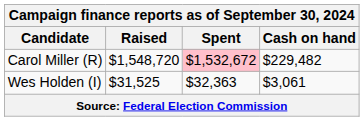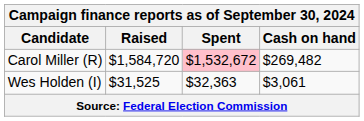 <table class="wikitable sortable">
 <tr>
 <th colspan="4">Campaign finance reports as of September 30, 2024</th>
 </tr>
 <tr style="text-align:center;">
 <th>Candidate</th>
 <th>Raised</th>
 <th>Spent</th>
 <th>Cash on hand</th>
 </tr>
 <tr>
 <td>Carol Miller (R)</td>
-<td>$1,548,720</td>
+<td>$1,584,720</td>
 <td style="background: pink;">$1,532,672</td>
-<td>$229,482</td>
+<td>$269,482</td>
 </tr>
 <tr>
 <td>Wes Holden (I)</td>
 <td>$31,525</td>
 <td>$32,363</td>
 <td>$3,061</td>
 </tr>
 <tr>
 <th colspan="4"><small>Source: <a href='#'>Federal Election Commission</a></small></th>
 </tr>
 </table>
